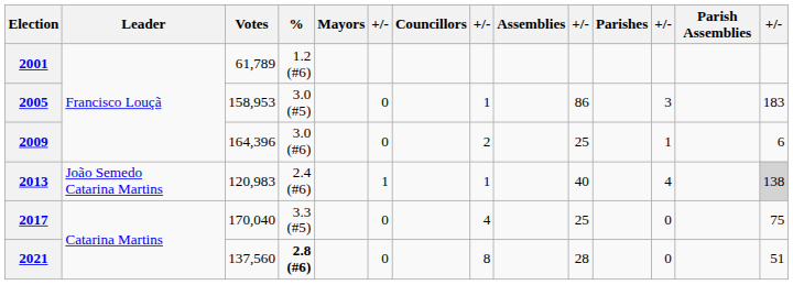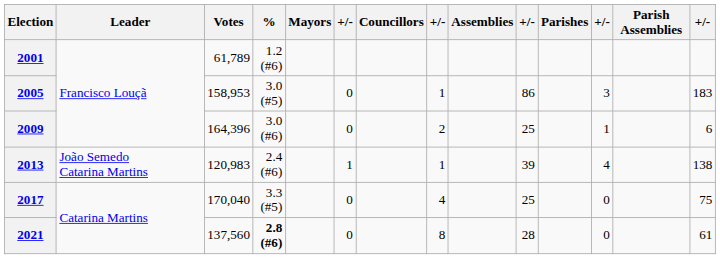 <table class="wikitable" style="text-align:right;">
 <tr>
 <th>Election</th>
 <th width="173px">Leader</th>
 <th width="50px">Votes</th>
 <th>%</th>
 <th>Mayors</th>
 <th>+/-</th>
 <th>Councillors</th>
 <th>+/-</th>
 <th>Assemblies</th>
 <th>+/-</th>
 <th>Parishes</th>
 <th>+/-</th>
 <th>Parish Assemblies</th>
 <th>+/-</th>
 </tr>
 <tr>
 <th><a href='#'>2001</a></th>
 <td rowspan="3" align=left><a href='#'>Francisco Louçã</a></td>
 <td>61,789</td>
 <td>1.2 (#6)</td>
 <td></td>
 <td></td>
 <td></td>
 <td></td>
 <td></td>
 <td></td>
 <td></td>
 <td></td>
 <td></td>
 <td></td>
 </tr>
 <tr>
 <th><a href='#'>2005</a></th>
 <td>158,953</td>
 <td>3.0 (#5)</td>
 <td></td>
 <td>0</td>
 <td></td>
 <td>1</td>
 <td></td>
 <td>86</td>
 <td></td>
 <td>3</td>
 <td></td>
 <td>183</td>
 </tr>
 <tr>
 <th><a href='#'>2009</a></th>
 <td>164,396</td>
 <td>3.0 (#6)</td>
 <td></td>
 <td>0</td>
 <td></td>
 <td>2</td>
 <td></td>
 <td>25</td>
 <td></td>
 <td>1</td>
 <td></td>
 <td>6</td>
 </tr>
 <tr>
 <th><a href='#'>2013</a></th>
 <td align=left><a href='#'>João Semedo</a><br><a href='#'>Catarina Martins</a></td>
 <td>120,983</td>
 <td>2.4 (#6)</td>
 <td></td>
 <td>1</td>
 <td></td>
 <td>1</td>
 <td></td>
-<td>40</td>
+<td>39</td>
 <td></td>
 <td>4</td>
 <td></td>
-<td style="background: lightgrey;">138</td>
+<td>138</td>
 </tr>
 <tr>
 <th><a href='#'>2017</a></th>
 <td rowspan="2" align=left><a href='#'>Catarina Martins</a></td>
 <td>170,040</td>
 <td>3.3 (#5)</td>
 <td></td>
 <td>0</td>
 <td></td>
 <td>4</td>
 <td></td>
 <td>25</td>
 <td></td>
 <td>0</td>
 <td></td>
 <td>75</td>
 </tr>
 <tr>
 <th><a href='#'>2021</a></th>
 <td>137,560</td>
 <td><strong>2.8 (#6)</strong></td>
 <td></td>
 <td>0</td>
 <td></td>
 <td>8</td>
 <td></td>
 <td>28</td>
 <td></td>
 <td>0</td>
 <td></td>
-<td>51</td>
+<td>61</td>
 </tr>
 </table>
